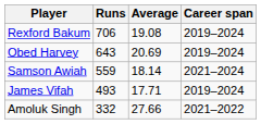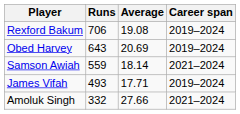 <table class="wikitable">
 <tr>
 <th>Player</th>
 <th>Runs</th>
 <th>Average</th>
 <th>Career span</th>
 </tr>
 <tr>
 <td><a href='#'>Rexford Bakum</a></td>
 <td>706</td>
 <td>19.08</td>
 <td>2019–2024</td>
 </tr>
 <tr>
 <td><a href='#'>Obed Harvey</a></td>
 <td>643</td>
 <td>20.69</td>
 <td>2019–2024</td>
 </tr>
 <tr>
 <td><a href='#'>Samson Awiah</a></td>
 <td>559</td>
 <td>18.14</td>
 <td>2021–2024</td>
 </tr>
 <tr>
 <td><a href='#'>James Vifah</a></td>
 <td>493</td>
 <td>17.71</td>
 <td>2019–2024</td>
 </tr>
 <tr>
 <td>Amoluk Singh</td>
 <td>332</td>
 <td>27.66</td>
-<td>2021–2022</td>
+<td>2021–2024</td>
 </tr>
 </table>
